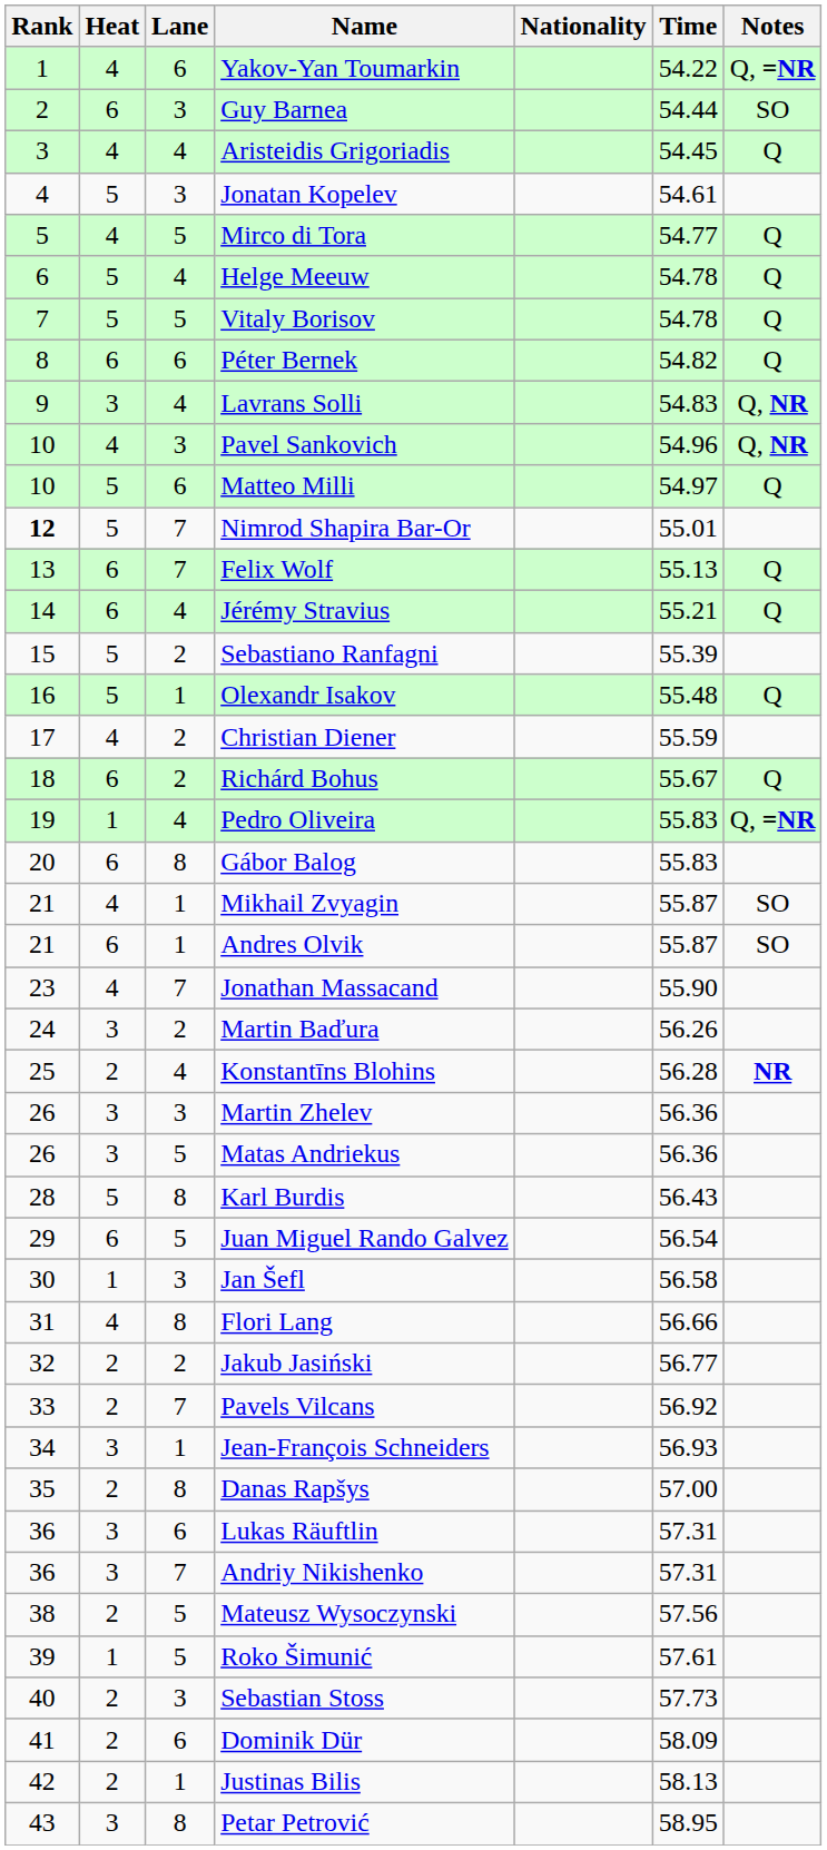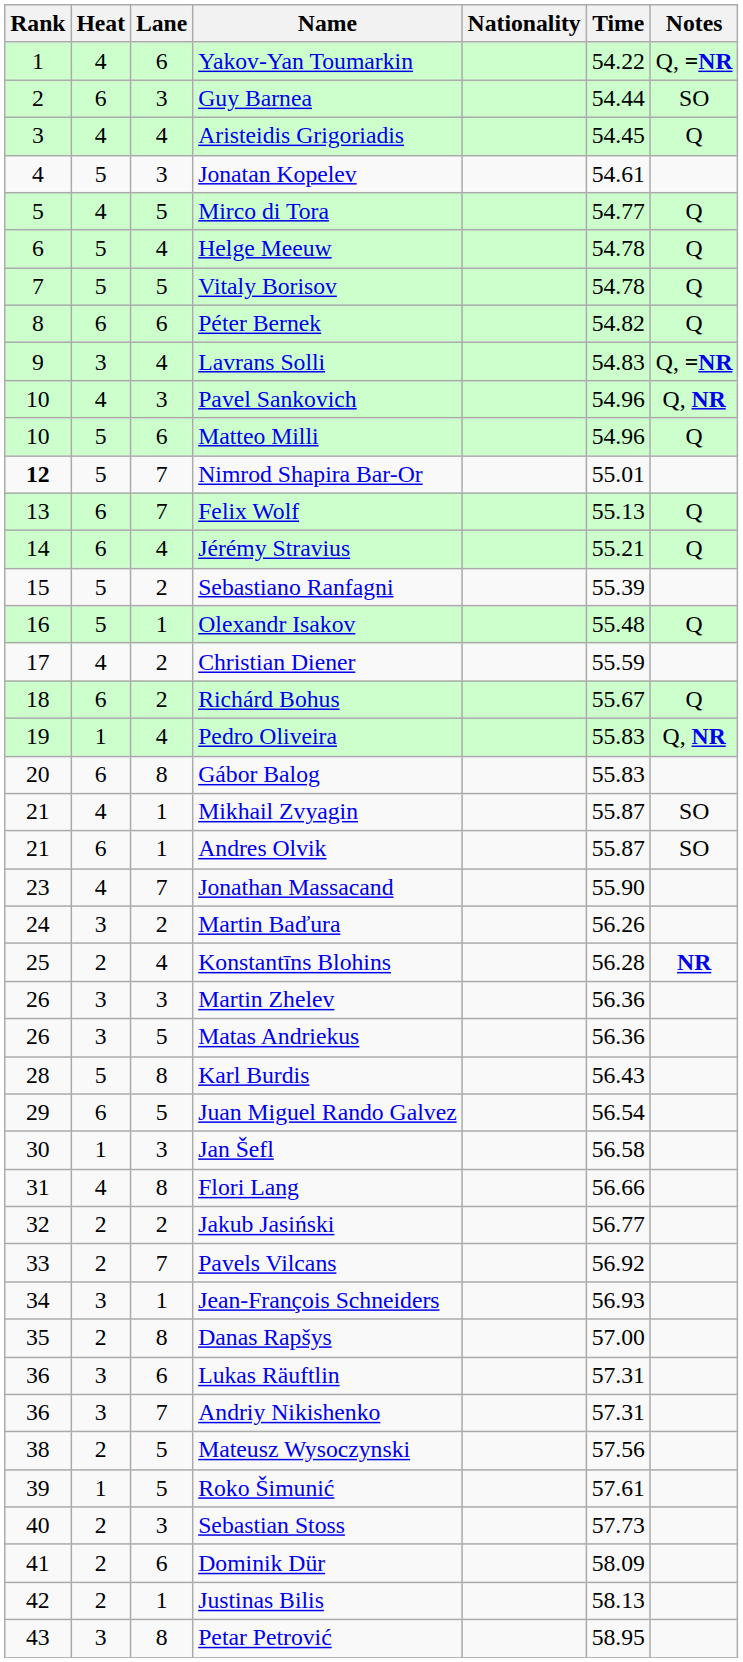 <table class="wikitable sortable" style="text-align:center">
 <tr>
 <th>Rank</th>
 <th>Heat</th>
 <th>Lane</th>
 <th>Name</th>
 <th>Nationality</th>
 <th>Time</th>
 <th>Notes</th>
 </tr>
 <tr bgcolor=ccffcc>
 <td>1</td>
 <td>4</td>
 <td>6</td>
 <td align=left><a href='#'>Yakov-Yan Toumarkin</a></td>
 <td align=left></td>
 <td>54.22</td>
 <td>Q, <strong>=<a href='#'>NR</a></strong></td>
 </tr>
 <tr bgcolor=ccffcc>
 <td>2</td>
 <td>6</td>
 <td>3</td>
 <td align=left><a href='#'>Guy Barnea</a></td>
 <td align=left></td>
 <td>54.44</td>
 <td>SO</td>
 </tr>
 <tr bgcolor=ccffcc>
 <td>3</td>
 <td>4</td>
 <td>4</td>
 <td align=left><a href='#'>Aristeidis Grigoriadis</a></td>
 <td align=left></td>
 <td>54.45</td>
 <td>Q</td>
 </tr>
 <tr>
 <td>4</td>
 <td>5</td>
 <td>3</td>
 <td align=left><a href='#'>Jonatan Kopelev</a></td>
 <td align=left></td>
 <td>54.61</td>
 <td></td>
 </tr>
 <tr bgcolor=ccffcc>
 <td>5</td>
 <td>4</td>
 <td>5</td>
 <td align=left><a href='#'>Mirco di Tora</a></td>
 <td align=left></td>
 <td>54.77</td>
 <td>Q</td>
 </tr>
 <tr bgcolor=ccffcc>
 <td>6</td>
 <td>5</td>
 <td>4</td>
 <td align=left><a href='#'>Helge Meeuw</a></td>
 <td align=left></td>
 <td>54.78</td>
 <td>Q</td>
 </tr>
 <tr bgcolor=ccffcc>
 <td>7</td>
 <td>5</td>
 <td>5</td>
 <td align=left><a href='#'>Vitaly Borisov</a></td>
 <td align=left></td>
 <td>54.78</td>
 <td>Q</td>
 </tr>
 <tr bgcolor=ccffcc>
 <td>8</td>
 <td>6</td>
 <td>6</td>
 <td align=left><a href='#'>Péter Bernek</a></td>
 <td align=left></td>
 <td>54.82</td>
 <td>Q</td>
 </tr>
 <tr bgcolor=ccffcc>
 <td>9</td>
 <td>3</td>
 <td>4</td>
 <td align=left><a href='#'>Lavrans Solli</a></td>
 <td align=left></td>
 <td>54.83</td>
-<td>Q, <strong><a href='#'>NR</a></strong></td>
+<td>Q, <strong>=<a href='#'>NR</a></strong></td>
 </tr>
 <tr bgcolor=ccffcc>
 <td>10</td>
 <td>4</td>
 <td>3</td>
 <td align=left><a href='#'>Pavel Sankovich</a></td>
 <td align=left></td>
 <td>54.96</td>
 <td>Q, <strong><a href='#'>NR</a></strong></td>
 </tr>
 <tr bgcolor=ccffcc>
 <td>10</td>
 <td>5</td>
 <td>6</td>
 <td align=left><a href='#'>Matteo Milli</a></td>
 <td align=left></td>
-<td>54.97</td>
+<td>54.96</td>
 <td>Q</td>
 </tr>
 <tr>
 <td><strong>12</strong></td>
 <td>5</td>
 <td>7</td>
 <td align=left><a href='#'>Nimrod Shapira Bar-Or</a></td>
 <td align=left></td>
 <td>55.01</td>
 <td></td>
 </tr>
 <tr bgcolor=ccffcc>
 <td>13</td>
 <td>6</td>
 <td>7</td>
 <td align=left><a href='#'>Felix Wolf</a></td>
 <td align=left></td>
 <td>55.13</td>
 <td>Q</td>
 </tr>
 <tr bgcolor=ccffcc>
 <td>14</td>
 <td>6</td>
 <td>4</td>
 <td align=left><a href='#'>Jérémy Stravius</a></td>
 <td align=left></td>
 <td>55.21</td>
 <td>Q</td>
 </tr>
 <tr>
 <td>15</td>
 <td>5</td>
 <td>2</td>
 <td align=left><a href='#'>Sebastiano Ranfagni</a></td>
 <td align=left></td>
 <td>55.39</td>
 <td></td>
 </tr>
 <tr bgcolor=ccffcc>
 <td>16</td>
 <td>5</td>
 <td>1</td>
 <td align=left><a href='#'>Olexandr Isakov</a></td>
 <td align=left></td>
 <td>55.48</td>
 <td>Q</td>
 </tr>
 <tr>
 <td>17</td>
 <td>4</td>
 <td>2</td>
 <td align=left><a href='#'>Christian Diener</a></td>
 <td align=left></td>
 <td>55.59</td>
 <td></td>
 </tr>
 <tr bgcolor=ccffcc>
 <td>18</td>
 <td>6</td>
 <td>2</td>
 <td align=left><a href='#'>Richárd Bohus</a></td>
 <td align=left></td>
 <td>55.67</td>
 <td>Q</td>
 </tr>
 <tr bgcolor=ccffcc>
 <td>19</td>
 <td>1</td>
 <td>4</td>
 <td align=left><a href='#'>Pedro Oliveira</a></td>
 <td align=left></td>
 <td>55.83</td>
-<td>Q, <strong>=<a href='#'>NR</a></strong></td>
+<td>Q, <strong><a href='#'>NR</a></strong></td>
 </tr>
 <tr>
 <td>20</td>
 <td>6</td>
 <td>8</td>
 <td align=left><a href='#'>Gábor Balog</a></td>
 <td align=left></td>
 <td>55.83</td>
 <td></td>
 </tr>
 <tr>
 <td>21</td>
 <td>4</td>
 <td>1</td>
 <td align=left><a href='#'>Mikhail Zvyagin</a></td>
 <td align=left></td>
 <td>55.87</td>
 <td>SO</td>
 </tr>
 <tr>
 <td>21</td>
 <td>6</td>
 <td>1</td>
 <td align=left><a href='#'>Andres Olvik</a></td>
 <td align=left></td>
 <td>55.87</td>
 <td>SO</td>
 </tr>
 <tr>
 <td>23</td>
 <td>4</td>
 <td>7</td>
 <td align=left><a href='#'>Jonathan Massacand</a></td>
 <td align=left></td>
 <td>55.90</td>
 <td></td>
 </tr>
 <tr>
 <td>24</td>
 <td>3</td>
 <td>2</td>
 <td align=left><a href='#'>Martin Baďura</a></td>
 <td align=left></td>
 <td>56.26</td>
 <td></td>
 </tr>
 <tr>
 <td>25</td>
 <td>2</td>
 <td>4</td>
 <td align=left><a href='#'>Konstantīns Blohins</a></td>
 <td align=left></td>
 <td>56.28</td>
 <td><strong><a href='#'>NR</a></strong></td>
 </tr>
 <tr>
 <td>26</td>
 <td>3</td>
 <td>3</td>
 <td align=left><a href='#'>Martin Zhelev</a></td>
 <td align=left></td>
 <td>56.36</td>
 <td></td>
 </tr>
 <tr>
 <td>26</td>
 <td>3</td>
 <td>5</td>
 <td align=left><a href='#'>Matas Andriekus</a></td>
 <td align=left></td>
 <td>56.36</td>
 <td></td>
 </tr>
 <tr>
 <td>28</td>
 <td>5</td>
 <td>8</td>
 <td align=left><a href='#'>Karl Burdis</a></td>
 <td align=left></td>
 <td>56.43</td>
 <td></td>
 </tr>
 <tr>
 <td>29</td>
 <td>6</td>
 <td>5</td>
 <td align=left><a href='#'>Juan Miguel Rando Galvez</a></td>
 <td align=left></td>
 <td>56.54</td>
 <td></td>
 </tr>
 <tr>
 <td>30</td>
 <td>1</td>
 <td>3</td>
 <td align=left><a href='#'>Jan Šefl</a></td>
 <td align=left></td>
 <td>56.58</td>
 <td></td>
 </tr>
 <tr>
 <td>31</td>
 <td>4</td>
 <td>8</td>
 <td align=left><a href='#'>Flori Lang</a></td>
 <td align=left></td>
 <td>56.66</td>
 <td></td>
 </tr>
 <tr>
 <td>32</td>
 <td>2</td>
 <td>2</td>
 <td align=left><a href='#'>Jakub Jasiński</a></td>
 <td align=left></td>
 <td>56.77</td>
 <td></td>
 </tr>
 <tr>
 <td>33</td>
 <td>2</td>
 <td>7</td>
 <td align=left><a href='#'>Pavels Vilcans</a></td>
 <td align=left></td>
 <td>56.92</td>
 <td></td>
 </tr>
 <tr>
 <td>34</td>
 <td>3</td>
 <td>1</td>
 <td align=left><a href='#'>Jean-François Schneiders</a></td>
 <td align=left></td>
 <td>56.93</td>
 <td></td>
 </tr>
 <tr>
 <td>35</td>
 <td>2</td>
 <td>8</td>
 <td align=left><a href='#'>Danas Rapšys</a></td>
 <td align=left></td>
 <td>57.00</td>
 <td></td>
 </tr>
 <tr>
 <td>36</td>
 <td>3</td>
 <td>6</td>
 <td align=left><a href='#'>Lukas Räuftlin</a></td>
 <td align=left></td>
 <td>57.31</td>
 <td></td>
 </tr>
 <tr>
 <td>36</td>
 <td>3</td>
 <td>7</td>
 <td align=left><a href='#'>Andriy Nikishenko</a></td>
 <td align=left></td>
 <td>57.31</td>
 <td></td>
 </tr>
 <tr>
 <td>38</td>
 <td>2</td>
 <td>5</td>
 <td align=left><a href='#'>Mateusz Wysoczynski</a></td>
 <td align=left></td>
 <td>57.56</td>
 <td></td>
 </tr>
 <tr>
 <td>39</td>
 <td>1</td>
 <td>5</td>
 <td align=left><a href='#'>Roko Šimunić</a></td>
 <td align=left></td>
 <td>57.61</td>
 <td></td>
 </tr>
 <tr>
 <td>40</td>
 <td>2</td>
 <td>3</td>
 <td align=left><a href='#'>Sebastian Stoss</a></td>
 <td align=left></td>
 <td>57.73</td>
 <td></td>
 </tr>
 <tr>
 <td>41</td>
 <td>2</td>
 <td>6</td>
 <td align=left><a href='#'>Dominik Dür</a></td>
 <td align=left></td>
 <td>58.09</td>
 <td></td>
 </tr>
 <tr>
 <td>42</td>
 <td>2</td>
 <td>1</td>
 <td align=left><a href='#'>Justinas Bilis</a></td>
 <td align=left></td>
 <td>58.13</td>
 <td></td>
 </tr>
 <tr>
 <td>43</td>
 <td>3</td>
 <td>8</td>
 <td align=left><a href='#'>Petar Petrović</a></td>
 <td align=left></td>
 <td>58.95</td>
 <td></td>
 </tr>
 </table>
